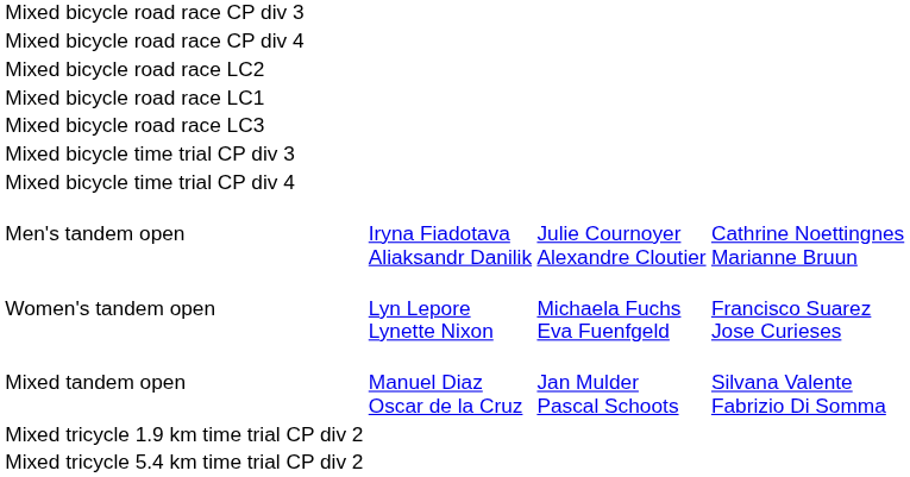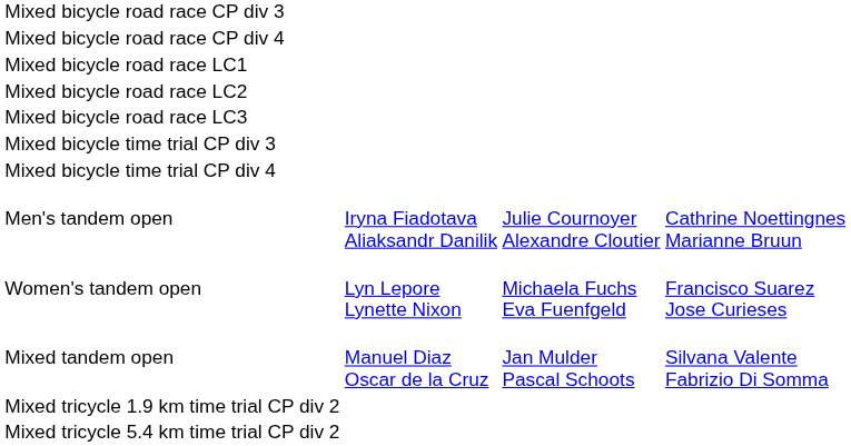 <table>
 <tr>
 <td>Mixed bicycle road race CP div 3<br></td>
 <td></td>
 <td></td>
 <td></td>
 </tr>
 <tr>
 <td>Mixed bicycle road race CP div 4<br></td>
 <td></td>
 <td></td>
 <td></td>
 </tr>
 <tr>
-<td>Mixed bicycle road race LC2<br></td>
+<td>Mixed bicycle road race LC1<br></td>
 <td></td>
 <td></td>
 <td></td>
 </tr>
 <tr>
-<td>Mixed bicycle road race LC1<br></td>
+<td>Mixed bicycle road race LC2<br></td>
 <td></td>
 <td></td>
 <td></td>
 </tr>
 <tr>
 <td>Mixed bicycle road race LC3<br></td>
 <td></td>
 <td></td>
 <td></td>
 </tr>
 <tr>
 <td>Mixed bicycle time trial CP div 3<br></td>
 <td></td>
 <td></td>
 <td></td>
 </tr>
 <tr>
 <td>Mixed bicycle time trial CP div 4<br></td>
 <td></td>
 <td></td>
 <td></td>
 </tr>
 <tr>
 <td>Men's tandem open<br></td>
 <td valign=top> <br> <a href='#'>Iryna Fiadotava</a> <br> <a href='#'>Aliaksandr Danilik</a></td>
 <td valign=top> <br> <a href='#'>Julie Cournoyer</a> <br> <a href='#'>Alexandre Cloutier</a></td>
 <td valign=top> <br> <a href='#'>Cathrine Noettingnes</a> <br> <a href='#'>Marianne Bruun</a></td>
 </tr>
 <tr>
 <td>Women's tandem open<br></td>
 <td valign=top> <br> <a href='#'>Lyn Lepore</a> <br> <a href='#'>Lynette Nixon</a></td>
 <td valign=top> <br> <a href='#'>Michaela Fuchs</a> <br> <a href='#'>Eva Fuenfgeld</a></td>
 <td valign=top> <br> <a href='#'>Francisco Suarez</a> <br> <a href='#'>Jose Curieses</a></td>
 </tr>
 <tr>
 <td>Mixed tandem open<br></td>
 <td valign=top> <br> <a href='#'>Manuel Diaz</a> <br> <a href='#'>Oscar de la Cruz</a></td>
 <td valign=top> <br> <a href='#'>Jan Mulder</a> <br> <a href='#'>Pascal Schoots</a></td>
 <td valign=top> <br> <a href='#'>Silvana Valente</a> <br> <a href='#'>Fabrizio Di Somma</a></td>
 </tr>
 <tr>
 <td>Mixed tricycle 1.9 km time trial CP div 2<br></td>
 <td></td>
 <td></td>
 <td></td>
 </tr>
 <tr>
 <td>Mixed tricycle 5.4 km time trial CP div 2<br></td>
 <td></td>
 <td></td>
 <td></td>
 </tr>
 </table>
